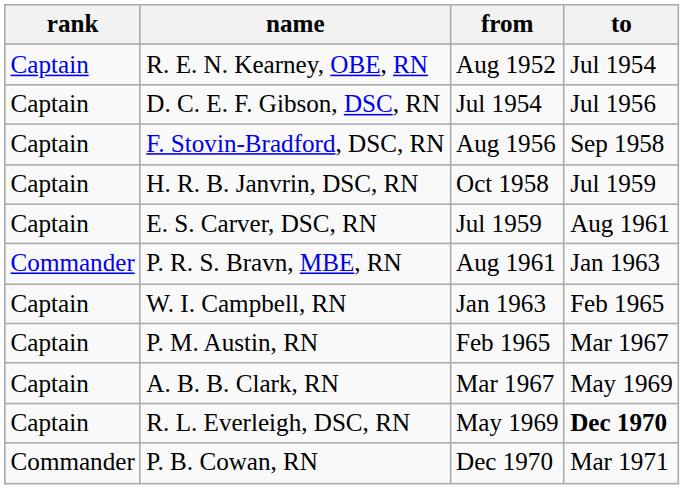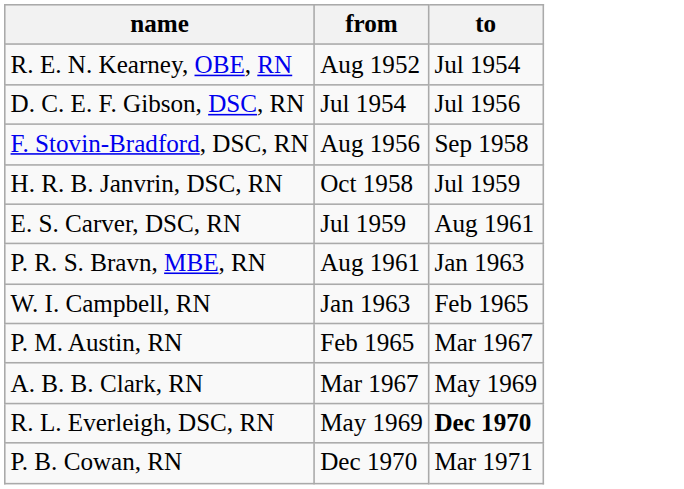 <table class="wikitable sortable">
 <tr align=center valign=middle>
-<th>rank</th>
 <th>name</th>
 <th>from</th>
 <th>to</th>
 </tr>
 <tr>
-<td><a href='#'>Captain</a></td>
 <td>R. E. N. Kearney, <a href='#'>OBE</a>, <a href='#'>RN</a></td>
 <td>Aug 1952</td>
 <td>Jul 1954</td>
 </tr>
 <tr>
-<td>Captain</td>
 <td>D. C. E. F. Gibson, <a href='#'>DSC</a>, RN</td>
 <td>Jul 1954</td>
 <td>Jul 1956</td>
 </tr>
 <tr>
-<td>Captain</td>
 <td><a href='#'>F. Stovin-Bradford</a>, DSC, RN</td>
 <td>Aug 1956</td>
 <td>Sep 1958</td>
 </tr>
 <tr>
-<td>Captain</td>
 <td>H. R. B. Janvrin, DSC, RN</td>
 <td>Oct 1958</td>
 <td>Jul 1959</td>
 </tr>
 <tr>
-<td>Captain</td>
 <td>E. S. Carver, DSC, RN</td>
 <td>Jul 1959</td>
 <td>Aug 1961</td>
 </tr>
 <tr>
-<td><a href='#'>Commander</a></td>
 <td>P. R. S. Bravn, <a href='#'>MBE</a>, RN</td>
 <td>Aug 1961</td>
 <td>Jan 1963</td>
 </tr>
 <tr>
-<td>Captain</td>
 <td>W. I. Campbell, RN</td>
 <td>Jan 1963</td>
 <td>Feb 1965</td>
 </tr>
 <tr>
-<td>Captain</td>
 <td>P. M. Austin, RN</td>
 <td>Feb 1965</td>
 <td>Mar 1967</td>
 </tr>
 <tr>
-<td>Captain</td>
 <td>A. B. B. Clark, RN</td>
 <td>Mar 1967</td>
 <td>May 1969</td>
 </tr>
 <tr>
-<td>Captain</td>
 <td>R. L. Everleigh, DSC, RN</td>
 <td>May 1969</td>
 <td><strong>Dec 1970</strong></td>
 </tr>
 <tr>
-<td>Commander</td>
 <td>P. B. Cowan, RN</td>
 <td>Dec 1970</td>
 <td>Mar 1971</td>
 </tr>
 </table>
